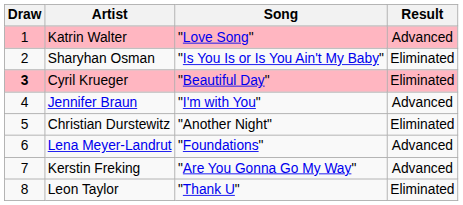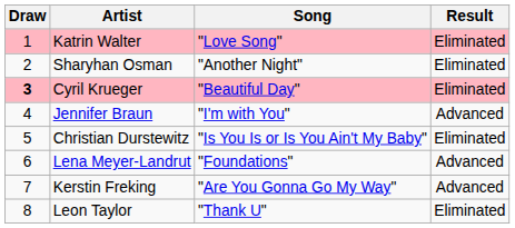 <table class="wikitable plainrowheaders" style="margin: 1em auto 1em auto; text-align:center;">
 <tr>
 <th>Draw</th>
 <th>Artist</th>
 <th>Song </th>
 <th>Result</th>
 </tr>
 <tr style="background:lightpink;">
 <td>1</td>
 <td align="left">Katrin Walter</td>
 <td align="left">"<a href='#'>Love Song</a>" </td>
-<td>Advanced</td>
+<td>Eliminated</td>
 </tr>
 <tr>
 <td>2</td>
 <td align="left">Sharyhan Osman</td>
-<td align="left">"<a href='#'>Is You Is or Is You Ain't My Baby</a>" </td>
+<td align="left">"Another Night" </td>
 <td>Eliminated</td>
 </tr>
 <tr style="background:lightpink;">
 <td><strong>3</strong></td>
 <td align="left">Cyril Krueger</td>
 <td align="left">"<a href='#'>Beautiful Day</a>" </td>
 <td>Eliminated</td>
 </tr>
 <tr>
 <td>4</td>
 <td align="left"><a href='#'>Jennifer Braun</a></td>
 <td align="left">"<a href='#'>I'm with You</a>" </td>
 <td>Advanced</td>
 </tr>
 <tr>
 <td>5</td>
 <td align="left">Christian Durstewitz</td>
-<td align="left">"Another Night" </td>
+<td align="left">"<a href='#'>Is You Is or Is You Ain't My Baby</a>" </td>
 <td>Eliminated</td>
 </tr>
 <tr>
 <td>6</td>
 <td align="left"><a href='#'>Lena Meyer-Landrut</a></td>
 <td align="left">"<a href='#'>Foundations</a>" </td>
 <td>Advanced</td>
 </tr>
 <tr>
 <td>7</td>
 <td align="left">Kerstin Freking</td>
 <td align="left">"<a href='#'>Are You Gonna Go My Way</a>" </td>
 <td>Advanced</td>
 </tr>
 <tr>
 <td>8</td>
 <td align="left">Leon Taylor</td>
 <td align="left">"<a href='#'>Thank U</a>" </td>
 <td>Eliminated</td>
 </tr>
 </table>
